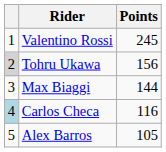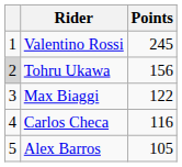 <table class="wikitable" style="font-size: 95%;">
 <tr>
 <th></th>
 <th>Rider</th>
 <th>Points</th>
 </tr>
 <tr>
 <td align=center>1</td>
 <td> <a href='#'>Valentino Rossi</a></td>
 <td align=right>245</td>
 </tr>
 <tr>
 <td align=center style="background: lightgrey;">2</td>
 <td> <a href='#'>Tohru Ukawa</a></td>
 <td align=right>156</td>
 </tr>
 <tr>
 <td align=center>3</td>
 <td> <a href='#'>Max Biaggi</a></td>
-<td align=right>144</td>
+<td align=right>122</td>
 </tr>
 <tr>
-<td align=center style="background: lightblue;">4</td>
+<td align=center>4</td>
 <td> <a href='#'>Carlos Checa</a></td>
 <td align=right>116</td>
 </tr>
 <tr>
 <td align=center>5</td>
 <td> <a href='#'>Alex Barros</a></td>
 <td align=right>105</td>
 </tr>
 </table>
